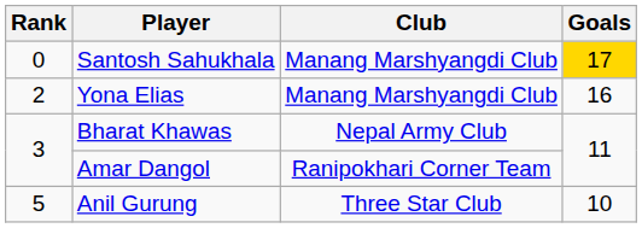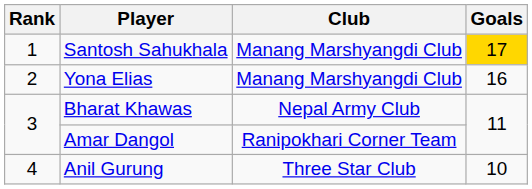 <table class="wikitable sortable" style="text-align:center">
 <tr>
 <th>Rank</th>
 <th>Player</th>
 <th>Club</th>
 <th>Goals</th>
 </tr>
 <tr>
-<td>0</td>
+<td>1</td>
 <td align="left"> <a href='#'>Santosh Sahukhala</a></td>
 <td><a href='#'>Manang Marshyangdi Club</a></td>
 <td style="background: gold;">17</td>
 </tr>
 <tr>
 <td>2</td>
 <td align="left"> <a href='#'>Yona Elias</a></td>
 <td><a href='#'>Manang Marshyangdi Club</a></td>
 <td>16</td>
 </tr>
 <tr>
 <td rowspan="2">3</td>
 <td align="left"> <a href='#'>Bharat Khawas</a></td>
 <td><a href='#'>Nepal Army Club</a></td>
 <td rowspan="2">11</td>
 </tr>
 <tr>
 <td align="left"> <a href='#'>Amar Dangol</a></td>
 <td><a href='#'>Ranipokhari Corner Team</a></td>
 </tr>
 <tr>
-<td>5</td>
+<td>4</td>
 <td align="left"> <a href='#'>Anil Gurung</a></td>
 <td><a href='#'>Three Star Club</a></td>
 <td rowspan="3">10</td>
 </tr>
 </table>
